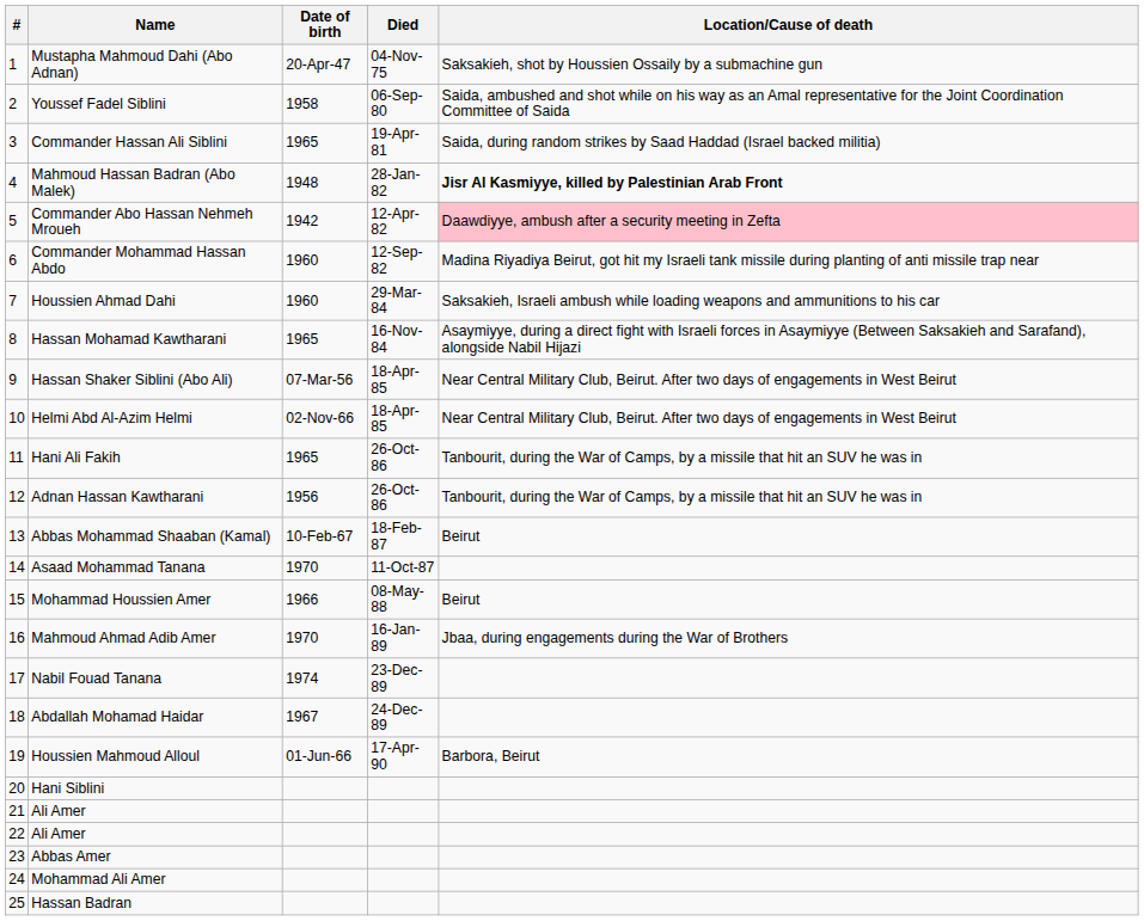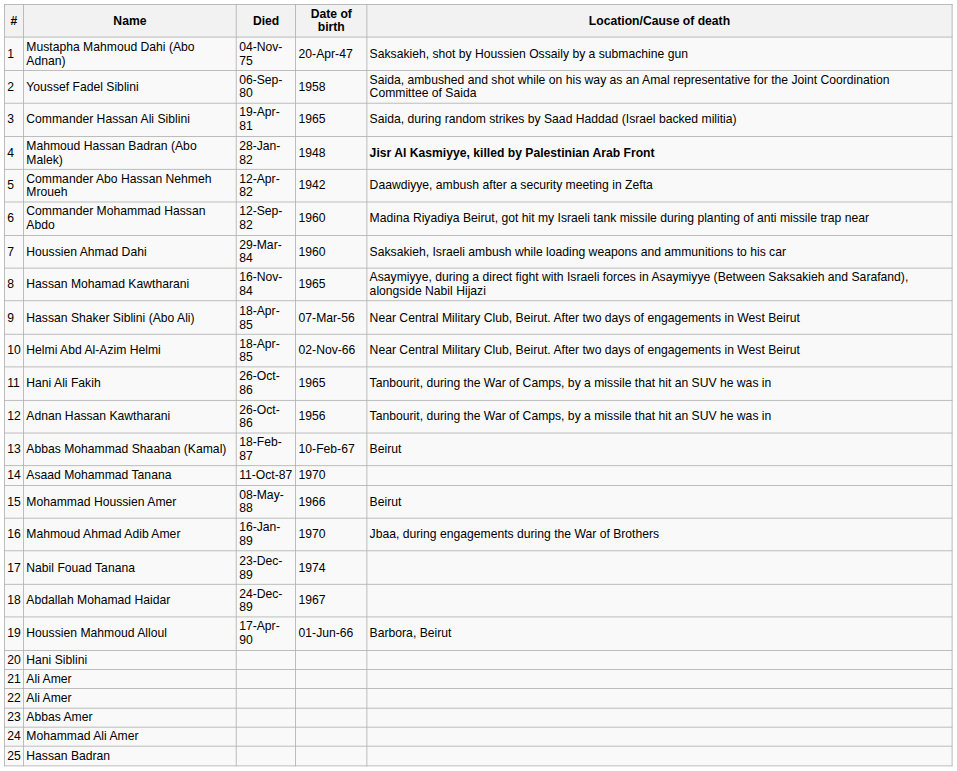 <table class="wikitable">
 <tr>
 <th>#</th>
 <th>Name</th>
+<th>Died</th>
 <th>Date of birth</th>
-<th>Died</th>
 <th>Location/Cause of death</th>
 </tr>
 <tr>
 <td>1</td>
 <td>Mustapha Mahmoud Dahi (Abo Adnan)</td>
+<td>04-Nov-75</td>
 <td>20-Apr-47</td>
-<td>04-Nov-75</td>
 <td>Saksakieh, shot by Houssien Ossaily by a submachine gun</td>
 </tr>
 <tr>
 <td>2</td>
 <td>Youssef Fadel Siblini</td>
+<td>06-Sep-80</td>
 <td>1958</td>
-<td>06-Sep-80</td>
 <td>Saida, ambushed and shot while on his way as an Amal representative for the Joint Coordination Committee of Saida</td>
 </tr>
 <tr>
 <td>3</td>
 <td>Commander Hassan Ali Siblini</td>
+<td>19-Apr-81</td>
 <td>1965</td>
-<td>19-Apr-81</td>
 <td>Saida, during random strikes by Saad Haddad (Israel backed militia)</td>
 </tr>
 <tr>
 <td>4</td>
 <td>Mahmoud Hassan Badran (Abo Malek)</td>
+<td>28-Jan-82</td>
 <td>1948</td>
-<td>28-Jan-82</td>
 <td><strong>Jisr Al Kasmiyye, killed by Palestinian Arab Front</strong></td>
 </tr>
 <tr>
 <td>5</td>
 <td>Commander Abo Hassan Nehmeh Mroueh</td>
+<td>12-Apr-82</td>
 <td>1942</td>
-<td>12-Apr-82</td>
-<td style="background: pink;">Daawdiyye, ambush after a security meeting in Zefta</td>
+<td>Daawdiyye, ambush after a security meeting in Zefta</td>
 </tr>
 <tr>
 <td>6</td>
 <td>Commander Mohammad Hassan Abdo</td>
+<td>12-Sep-82</td>
 <td>1960</td>
-<td>12-Sep-82</td>
 <td>Madina Riyadiya Beirut, got hit my Israeli tank missile during planting of anti missile trap near</td>
 </tr>
 <tr>
 <td>7</td>
 <td>Houssien Ahmad Dahi</td>
+<td>29-Mar-84</td>
 <td>1960</td>
-<td>29-Mar-84</td>
 <td>Saksakieh, Israeli ambush while loading weapons and ammunitions to his car</td>
 </tr>
 <tr>
 <td>8</td>
 <td>Hassan Mohamad Kawtharani</td>
+<td>16-Nov-84</td>
 <td>1965</td>
-<td>16-Nov-84</td>
 <td>Asaymiyye, during a direct fight with Israeli forces in Asaymiyye (Between Saksakieh and Sarafand), alongside Nabil Hijazi</td>
 </tr>
 <tr>
 <td>9</td>
 <td>Hassan Shaker Siblini (Abo Ali)</td>
+<td>18-Apr-85</td>
 <td>07-Mar-56</td>
-<td>18-Apr-85</td>
 <td>Near Central Military Club, Beirut. After two days of engagements in West Beirut</td>
 </tr>
 <tr>
 <td>10</td>
 <td>Helmi Abd Al-Azim Helmi</td>
+<td>18-Apr-85</td>
 <td>02-Nov-66</td>
-<td>18-Apr-85</td>
 <td>Near Central Military Club, Beirut. After two days of engagements in West Beirut</td>
 </tr>
 <tr>
 <td>11</td>
 <td>Hani Ali Fakih</td>
+<td>26-Oct-86</td>
 <td>1965</td>
-<td>26-Oct-86</td>
 <td>Tanbourit, during the War of Camps, by a missile that hit an SUV he was in</td>
 </tr>
 <tr>
 <td>12</td>
 <td>Adnan Hassan Kawtharani</td>
+<td>26-Oct-86</td>
 <td>1956</td>
-<td>26-Oct-86</td>
 <td>Tanbourit, during the War of Camps, by a missile that hit an SUV he was in</td>
 </tr>
 <tr>
 <td>13</td>
 <td>Abbas Mohammad Shaaban (Kamal)</td>
+<td>18-Feb-87</td>
 <td>10-Feb-67</td>
-<td>18-Feb-87</td>
 <td>Beirut</td>
 </tr>
 <tr>
 <td>14</td>
 <td>Asaad Mohammad Tanana</td>
+<td>11-Oct-87</td>
 <td>1970</td>
-<td>11-Oct-87</td>
 <td></td>
 </tr>
 <tr>
 <td>15</td>
 <td>Mohammad Houssien Amer</td>
+<td>08-May-88</td>
 <td>1966</td>
-<td>08-May-88</td>
 <td>Beirut</td>
 </tr>
 <tr>
 <td>16</td>
 <td>Mahmoud Ahmad Adib Amer</td>
+<td>16-Jan-89</td>
 <td>1970</td>
-<td>16-Jan-89</td>
 <td>Jbaa, during engagements during the War of Brothers</td>
 </tr>
 <tr>
 <td>17</td>
 <td>Nabil Fouad Tanana</td>
+<td>23-Dec-89</td>
 <td>1974</td>
-<td>23-Dec-89</td>
 <td></td>
 </tr>
 <tr>
 <td>18</td>
 <td>Abdallah Mohamad Haidar</td>
+<td>24-Dec-89</td>
 <td>1967</td>
-<td>24-Dec-89</td>
 <td></td>
 </tr>
 <tr>
 <td>19</td>
 <td>Houssien Mahmoud Alloul</td>
+<td>17-Apr-90</td>
 <td>01-Jun-66</td>
-<td>17-Apr-90</td>
 <td>Barbora, Beirut</td>
 </tr>
 <tr>
 <td>20</td>
 <td>Hani Siblini</td>
 <td></td>
 <td></td>
 <td></td>
 </tr>
 <tr>
 <td>21</td>
 <td>Ali Amer</td>
 <td></td>
 <td></td>
 <td></td>
 </tr>
 <tr>
 <td>22</td>
 <td>Ali Amer</td>
 <td></td>
 <td></td>
 <td></td>
 </tr>
 <tr>
 <td>23</td>
 <td>Abbas Amer</td>
 <td></td>
 <td></td>
 <td></td>
 </tr>
 <tr>
 <td>24</td>
 <td>Mohammad Ali Amer</td>
 <td></td>
 <td></td>
 <td></td>
 </tr>
 <tr>
 <td>25</td>
 <td>Hassan Badran</td>
 <td></td>
 <td></td>
 <td></td>
 </tr>
 </table>
